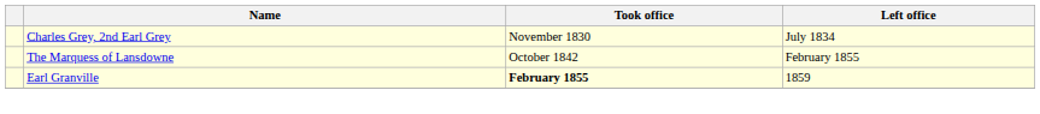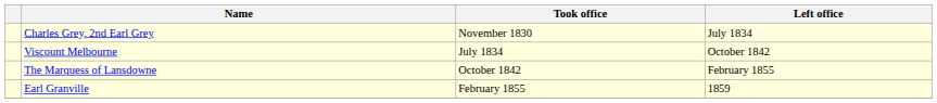 <table class="wikitable" style="font-size:95%;" width=98%>
 <tr>
 <th></th>
 <th>Name</th>
 <th>Took office</th>
 <th>Left office</th>
 </tr>
 <tr bgcolor=#FFFFDD>
 <td></td>
 <td><a href='#'>Charles Grey, 2nd Earl Grey</a></td>
 <td>November 1830</td>
 <td>July 1834 </td>
 </tr>
 <tr bgcolor=#FFFFDD>
 <td></td>
+<td><a href='#'>Viscount Melbourne</a></td>
+<td>July 1834</td>
+<td>October 1842 </td>
+</tr>
+<tr bgcolor=#FFFFDD>
+<td></td>
 <td><a href='#'>The Marquess of Lansdowne</a></td>
 <td>October 1842</td>
 <td>February 1855 </td>
 </tr>
 <tr bgcolor=#FFFFDD>
 <td></td>
 <td><a href='#'>Earl Granville</a></td>
-<td><strong>February 1855</strong></td>
+<td>February 1855</td>
 <td>1859 </td>
 </tr>
 <tr bgcolor=#FFFFDD>
 </tr>
 </table>
